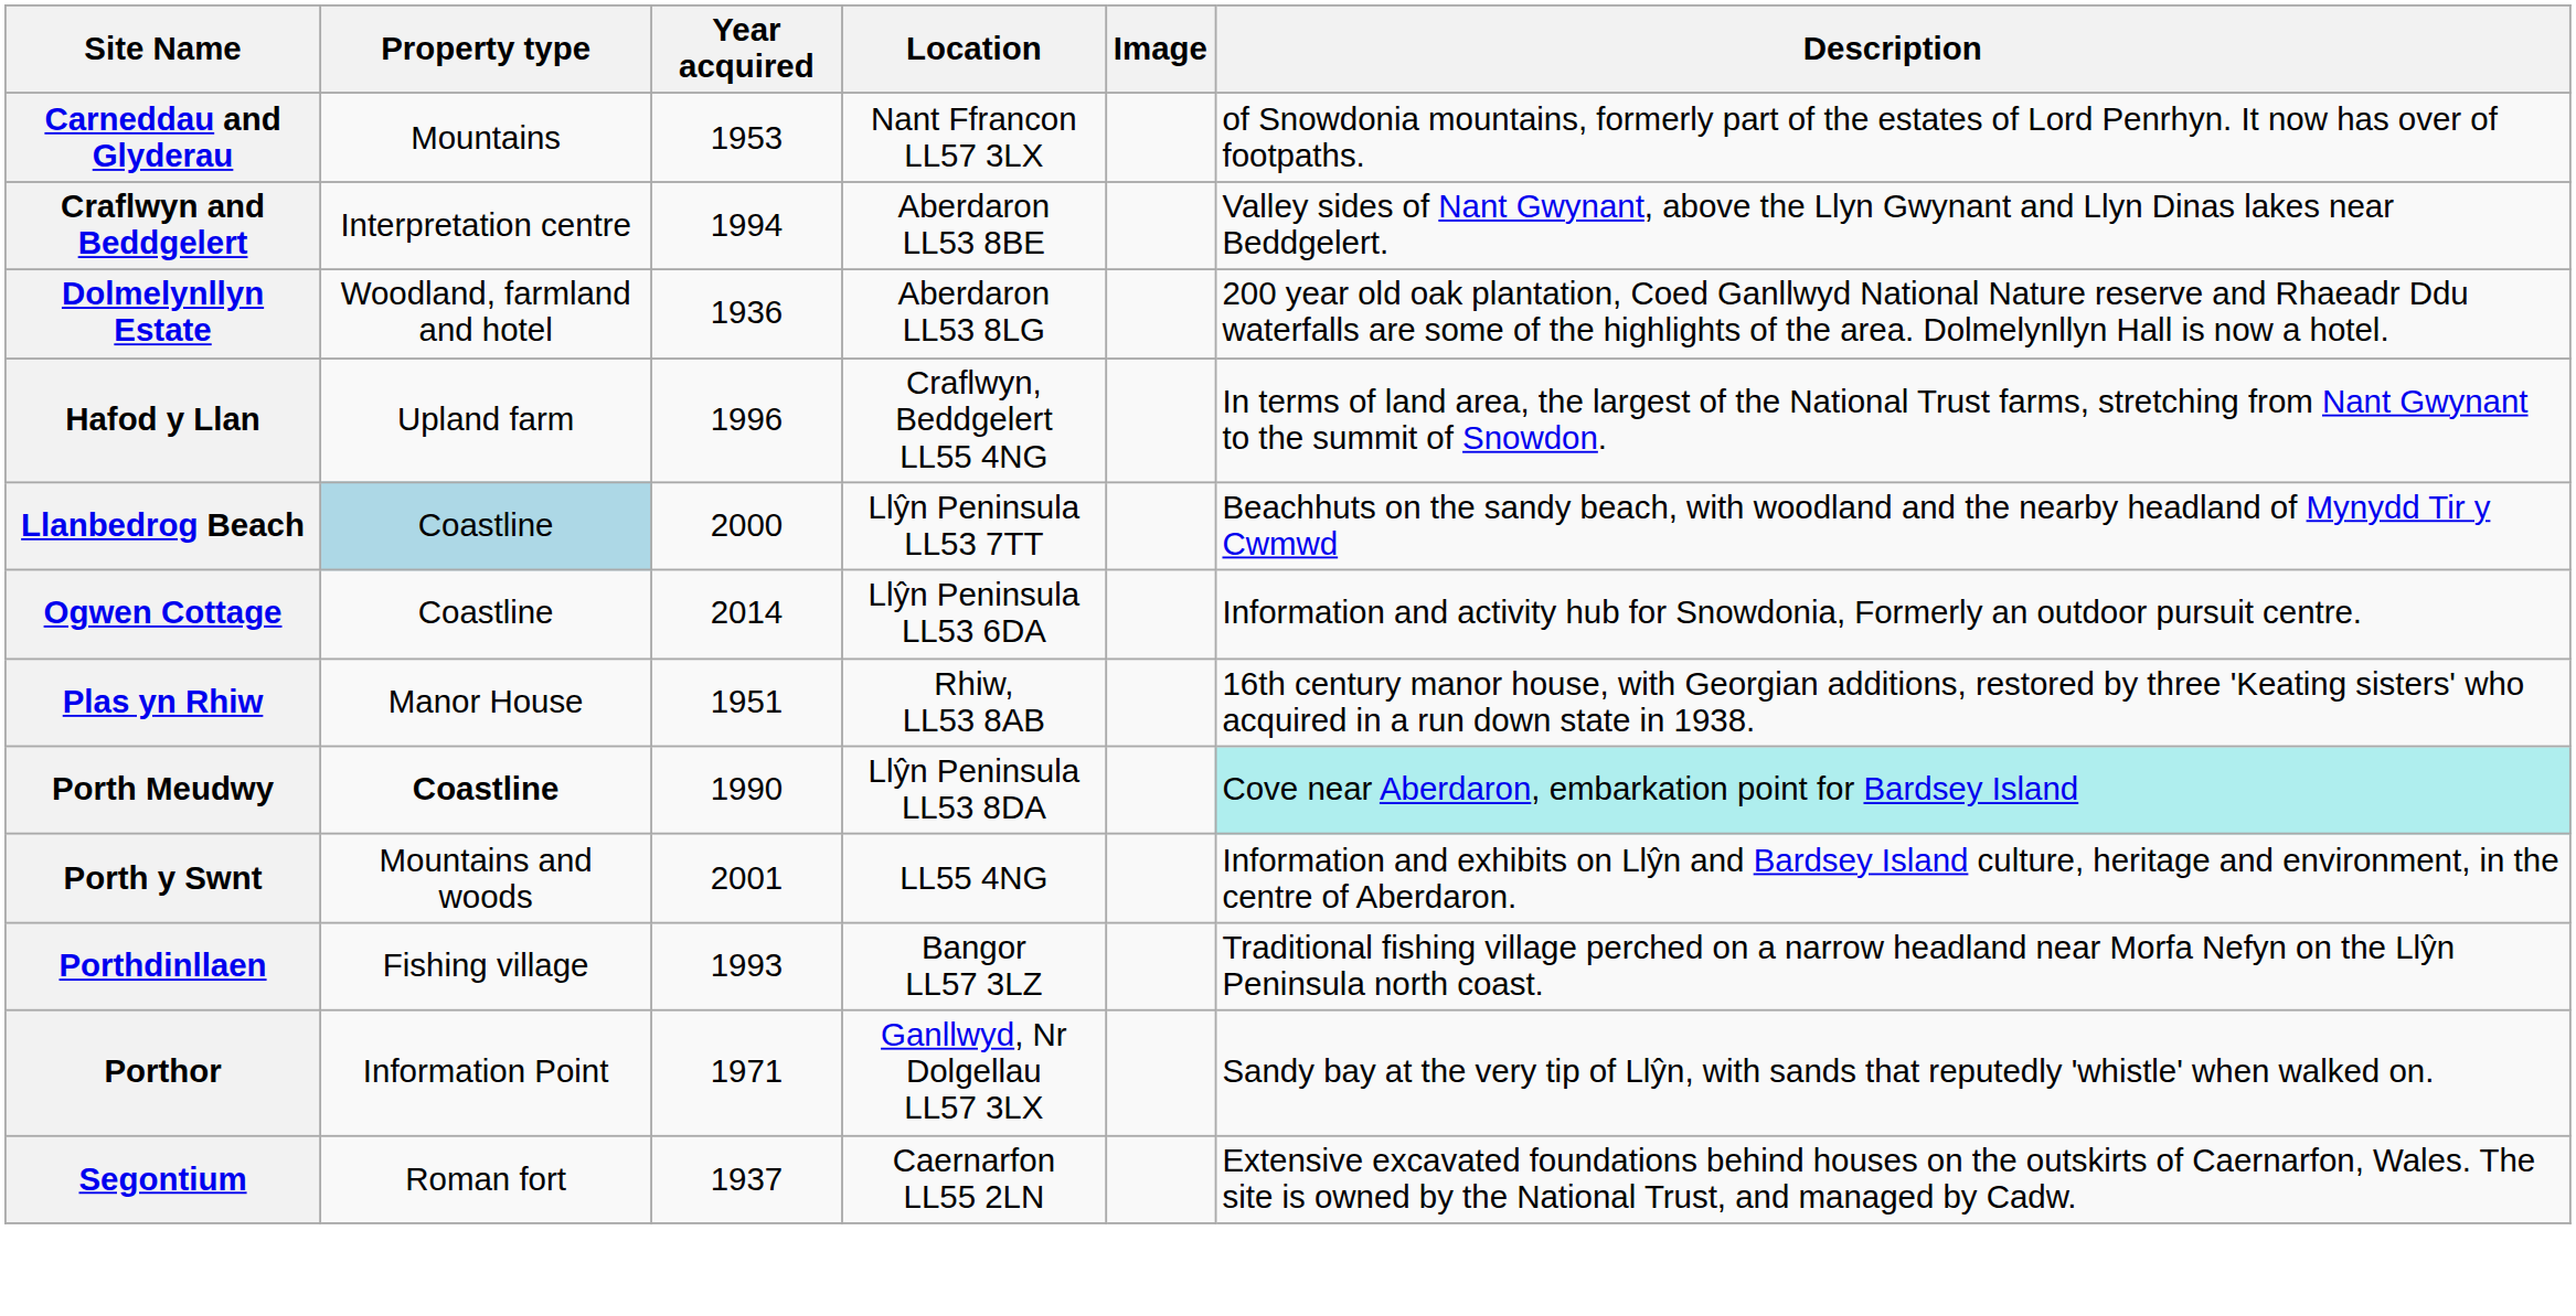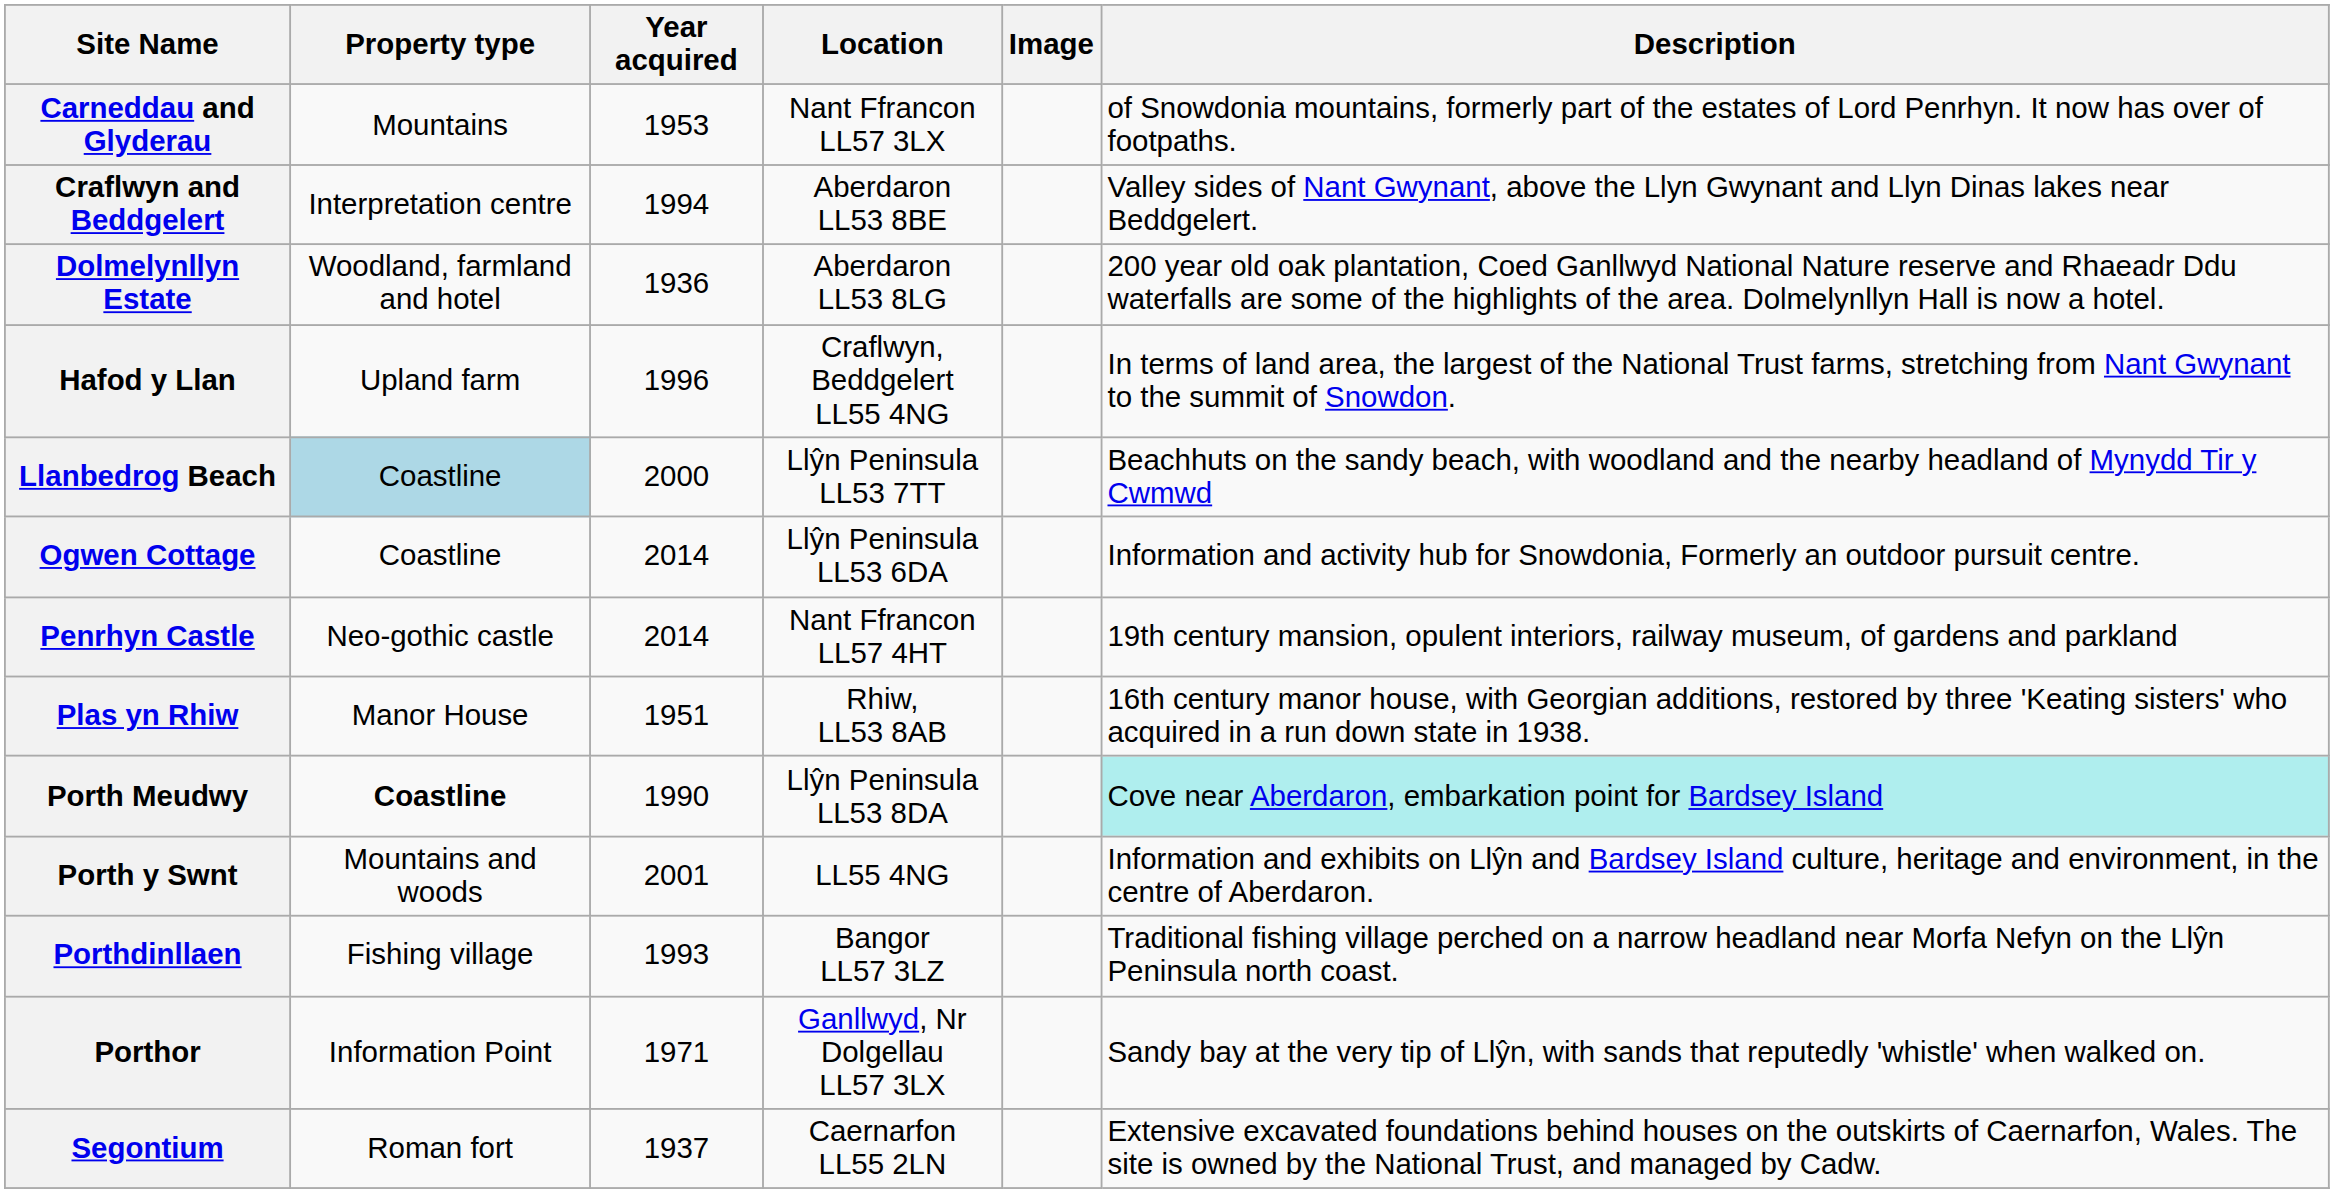 <table class="wikitable sortable" style="text-align:center; width:100%;">
 <tr>
 <th>Site Name</th>
 <th>Property type</th>
 <th>Year acquired</th>
 <th>Location</th>
 <th class="unsortable">Image</th>
 <th class="unsortable">Description</th>
 </tr>
 <tr>
 <th scope="row"><a href='#'>Carneddau</a> and <a href='#'>Glyderau</a></th>
 <td>Mountains</td>
 <td>1953</td>
 <td>Nant Ffrancon<br>LL57 3LX<br><small></small></td>
 <td></td>
 <td style="text-align:left"> of Snowdonia mountains, formerly part of the estates of Lord Penrhyn. It now has over  of footpaths.</td>
 </tr>
 <tr>
 <th scope="row">Craflwyn and <a href='#'>Beddgelert</a></th>
 <td>Interpretation centre</td>
 <td>1994</td>
 <td>Aberdaron<br>LL53 8BE<br><small></small></td>
 <td></td>
 <td style="text-align:left">Valley sides of <a href='#'>Nant Gwynant</a>, above the Llyn Gwynant and Llyn Dinas lakes near Beddgelert.</td>
 </tr>
 <tr>
 <th scope="row"><a href='#'>Dolmelynllyn Estate</a></th>
 <td>Woodland, farmland and hotel</td>
 <td>1936</td>
 <td>Aberdaron<br>LL53 8LG<br><small></small></td>
 <td></td>
 <td style="text-align:left">200 year old oak plantation, Coed Ganllwyd National Nature reserve and Rhaeadr Ddu waterfalls are some of the highlights of the area. Dolmelynllyn Hall is now a hotel.</td>
 </tr>
 <tr>
 <th scope="row">Hafod y Llan</th>
 <td>Upland farm</td>
 <td>1996</td>
 <td>Craflwyn, Beddgelert<br>LL55 4NG<br><small></small></td>
 <td></td>
 <td style="text-align:left">In terms of land area, the largest of the National Trust farms, stretching from <a href='#'>Nant Gwynant</a> to the summit of <a href='#'>Snowdon</a>.</td>
 </tr>
 <tr>
 <th scope="row"><a href='#'>Llanbedrog</a> Beach</th>
 <td style="background: lightblue;">Coastline</td>
 <td>2000</td>
 <td>Llŷn Peninsula<br>LL53 7TT<br><small></small></td>
 <td></td>
 <td style="text-align:left">Beachhuts on the sandy beach, with woodland and the nearby headland of <a href='#'>Mynydd Tir y Cwmwd</a></td>
 </tr>
 <tr>
 <th scope="row"><a href='#'>Ogwen Cottage</a></th>
 <td>Coastline</td>
 <td>2014</td>
 <td>Llŷn Peninsula<br>LL53 6DA<br><small></small></td>
 <td></td>
 <td style="text-align:left">Information and activity hub for Snowdonia, Formerly an outdoor pursuit centre.</td>
 </tr>
 <tr>
+<th scope="row"><a href='#'>Penrhyn Castle</a></th>
+<td>Neo-gothic castle</td>
+<td>2014</td>
+<td>Nant Ffrancon<br>LL57 4HT<br><small></small></td>
+<td></td>
+<td style="text-align:left">19th century mansion, opulent interiors, railway museum,  of gardens and parkland</td>
+</tr>
+<tr>
 <th scope="row"><a href='#'>Plas yn Rhiw</a></th>
 <td>Manor House</td>
 <td>1951</td>
 <td>Rhiw, <br>LL53 8AB<br><small></small></td>
 <td></td>
 <td style="text-align:left">16th century manor house, with Georgian additions, restored by three 'Keating sisters' who acquired in a run down state in 1938.</td>
 </tr>
 <tr>
 <th scope="row">Porth Meudwy</th>
 <td><strong>Coastline</strong></td>
 <td>1990</td>
 <td>Llŷn Peninsula<br>LL53 8DA<br><small></small></td>
 <td></td>
 <td style="background: paleturquoise; text-align:left">Cove near <a href='#'>Aberdaron</a>, embarkation point for <a href='#'>Bardsey Island</a></td>
 </tr>
 <tr>
 <th scope="row">Porth y Swnt</th>
 <td>Mountains and woods</td>
 <td>2001</td>
 <td>LL55 4NG<br><small></small></td>
 <td></td>
 <td style="text-align:left">Information and exhibits on Llŷn and <a href='#'>Bardsey Island</a> culture, heritage and environment, in the centre of Aberdaron.</td>
 </tr>
 <tr>
 <th scope="row"><a href='#'>Porthdinllaen</a></th>
 <td>Fishing village</td>
 <td>1993</td>
 <td>Bangor<br>LL57 3LZ<br><small></small></td>
 <td></td>
 <td style="text-align:left">Traditional fishing village perched on a narrow headland near Morfa Nefyn on the Llŷn Peninsula north coast.</td>
 </tr>
 <tr>
 <th scope="row">Porthor</th>
 <td>Information Point</td>
 <td>1971</td>
 <td><a href='#'>Ganllwyd</a>, Nr Dolgellau<br>LL57 3LX<br><small></small></td>
 <td></td>
 <td style="text-align:left">Sandy bay at the very tip of Llŷn, with sands that reputedly 'whistle' when walked on.</td>
 </tr>
 <tr>
 <th scope="row"><a href='#'>Segontium</a></th>
 <td>Roman fort</td>
 <td>1937</td>
 <td>Caernarfon<br>LL55 2LN<br><small></small></td>
 <td></td>
 <td style="text-align:left">Extensive excavated foundations behind houses on the outskirts of Caernarfon, Wales. The site is owned by the National Trust, and managed by Cadw.</td>
 </tr>
 </table>
